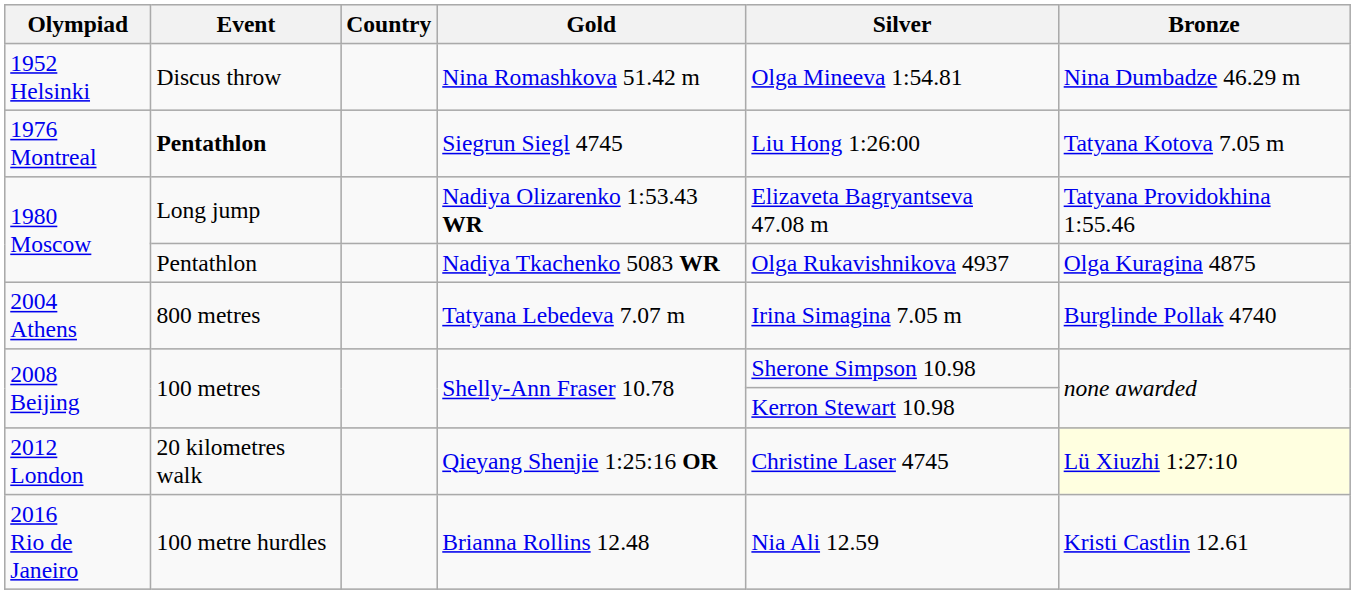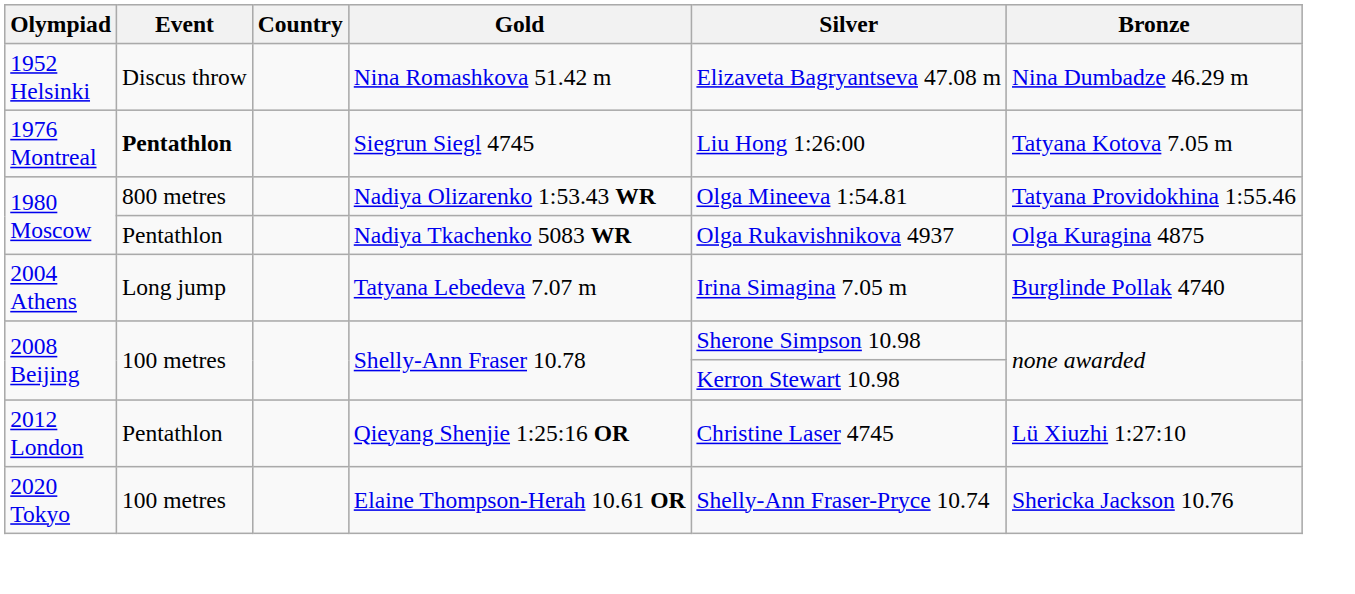 <table class="wikitable" style="font-size:95%">
 <tr>
 <th>Olympiad</th>
 <th>Event</th>
 <th>Country</th>
 <th>Gold</th>
 <th>Silver</th>
 <th>Bronze</th>
 </tr>
 <tr>
 <td><a href='#'>1952<br>Helsinki</a></td>
 <td>Discus throw<br></td>
 <td></td>
 <td><a href='#'>Nina Romashkova</a> 51.42 m</td>
-<td><a href='#'>Olga Mineeva</a> 1:54.81</td>
+<td><a href='#'>Elizaveta Bagryantseva</a> 47.08 m</td>
 <td><a href='#'>Nina Dumbadze</a> 46.29 m</td>
 </tr>
 <tr>
 <td><a href='#'>1976<br>Montreal</a></td>
 <td><strong>Pentathlon<br></strong></td>
 <td></td>
 <td><a href='#'>Siegrun Siegl</a> 4745</td>
 <td><a href='#'>Liu Hong</a> 1:26:00</td>
 <td><a href='#'>Tatyana Kotova</a> 7.05 m</td>
 </tr>
 <tr>
 <td rowspan=2><a href='#'>1980<br>Moscow</a></td>
-<td>Long jump <br></td>
+<td>800 metres<br></td>
 <td></td>
 <td><a href='#'>Nadiya Olizarenko</a> 1:53.43 <strong>WR</strong></td>
-<td><a href='#'>Elizaveta Bagryantseva</a> 47.08 m</td>
+<td><a href='#'>Olga Mineeva</a> 1:54.81</td>
 <td><a href='#'>Tatyana Providokhina</a> 1:55.46</td>
 </tr>
 <tr>
 <td>Pentathlon<br></td>
 <td></td>
 <td><a href='#'>Nadiya Tkachenko</a> 5083 <strong>WR</strong></td>
 <td><a href='#'>Olga Rukavishnikova</a> 4937</td>
 <td><a href='#'>Olga Kuragina</a> 4875</td>
 </tr>
 <tr>
 <td><a href='#'>2004<br>Athens</a></td>
-<td>800 metres<br></td>
+<td>Long jump <br></td>
 <td></td>
 <td><a href='#'>Tatyana Lebedeva</a> 7.07 m</td>
 <td><a href='#'>Irina Simagina</a> 7.05 m</td>
 <td><a href='#'>Burglinde Pollak</a> 4740</td>
 </tr>
 <tr>
 <td rowspan="2"><a href='#'>2008<br>Beijing</a></td>
 <td rowspan="2">100 metres <br></td>
 <td rowspan="2"></td>
 <td rowspan="2"><a href='#'>Shelly-Ann Fraser</a> 10.78</td>
 <td><a href='#'>Sherone Simpson</a> 10.98</td>
 <td rowspan="2"><em>none awarded	</em></td>
 </tr>
 <tr>
 <td><a href='#'>Kerron Stewart</a> 10.98</td>
 </tr>
 <tr>
 <td><a href='#'>2012<br>London</a></td>
-<td>20 kilometres walk <br></td>
+<td>Pentathlon<br></td>
 <td></td>
 <td><a href='#'>Qieyang Shenjie</a> 1:25:16 <strong>OR</strong></td>
 <td><a href='#'>Christine Laser</a> 4745</td>
-<td style="background: lightyellow;"><a href='#'>Lü Xiuzhi</a> 1:27:10</td>
+<td><a href='#'>Lü Xiuzhi</a> 1:27:10</td>
 </tr>
 <tr>
-<td><a href='#'>2016<br>Rio de Janeiro</a></td>
-<td>100 metre hurdles <br></td>
+<td rowspan=1><a href='#'>2020<br>Tokyo</a></td>
+<td>100 metres<br></td>
 <td></td>
-<td><a href='#'>Brianna Rollins</a> 12.48</td>
-<td><a href='#'>Nia Ali</a> 12.59</td>
-<td><a href='#'>Kristi Castlin</a> 12.61</td>
+<td><a href='#'>Elaine Thompson-Herah</a> 10.61 <strong>OR</strong></td>
+<td><a href='#'>Shelly-Ann Fraser-Pryce</a> 10.74</td>
+<td><a href='#'>Shericka Jackson</a> 10.76</td>
 </tr>
 </table>
